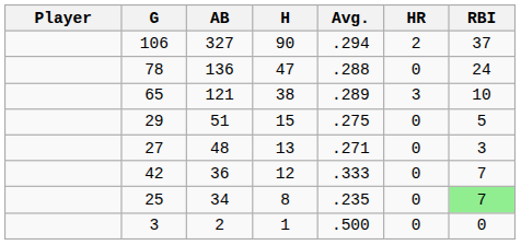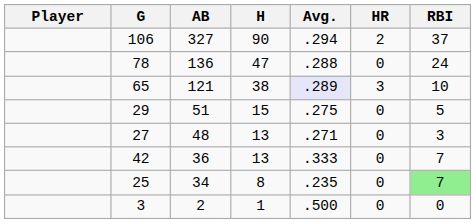 <table class="wikitable sortable">
 <tr>
 <th bgcolor="#DDDDFF" width="16%">Player</th>
 <th bgcolor="#DDDDFF" width="9%">G</th>
 <th bgcolor="#DDDDFF" width="9%">AB</th>
 <th bgcolor="#DDDDFF" width="9%">H</th>
 <th bgcolor="#DDDDFF" width="9%">Avg.</th>
 <th bgcolor="#DDDDFF" width="9%">HR</th>
 <th bgcolor="#DDDDFF" width="9%">RBI</th>
 </tr>
 <tr align="center">
 <td></td>
 <td>106</td>
 <td>327</td>
 <td>90</td>
 <td>.294</td>
 <td>2</td>
 <td>37</td>
 </tr>
 <tr align="center">
 <td></td>
 <td>78</td>
 <td>136</td>
 <td>47</td>
 <td>.288</td>
 <td>0</td>
 <td>24</td>
 </tr>
 <tr align="center">
 <td></td>
 <td>65</td>
 <td>121</td>
 <td>38</td>
-<td>.289</td>
+<td style="background: lavender;">.289</td>
 <td>3</td>
 <td>10</td>
 </tr>
 <tr align="center">
 <td></td>
 <td>29</td>
 <td>51</td>
 <td>15</td>
 <td>.275</td>
 <td>0</td>
 <td>5</td>
 </tr>
 <tr align="center">
 <td></td>
 <td>27</td>
 <td>48</td>
 <td>13</td>
 <td>.271</td>
 <td>0</td>
 <td>3</td>
 </tr>
 <tr align="center">
 <td></td>
 <td>42</td>
 <td>36</td>
-<td>12</td>
+<td>13</td>
 <td>.333</td>
 <td>0</td>
 <td>7</td>
 </tr>
 <tr align="center">
 <td></td>
 <td>25</td>
 <td>34</td>
 <td>8</td>
 <td>.235</td>
 <td>0</td>
 <td style="background: lightgreen;">7</td>
 </tr>
 <tr align="center">
 <td></td>
 <td>3</td>
 <td>2</td>
 <td>1</td>
 <td>.500</td>
 <td>0</td>
 <td>0</td>
 </tr>
 </table>
